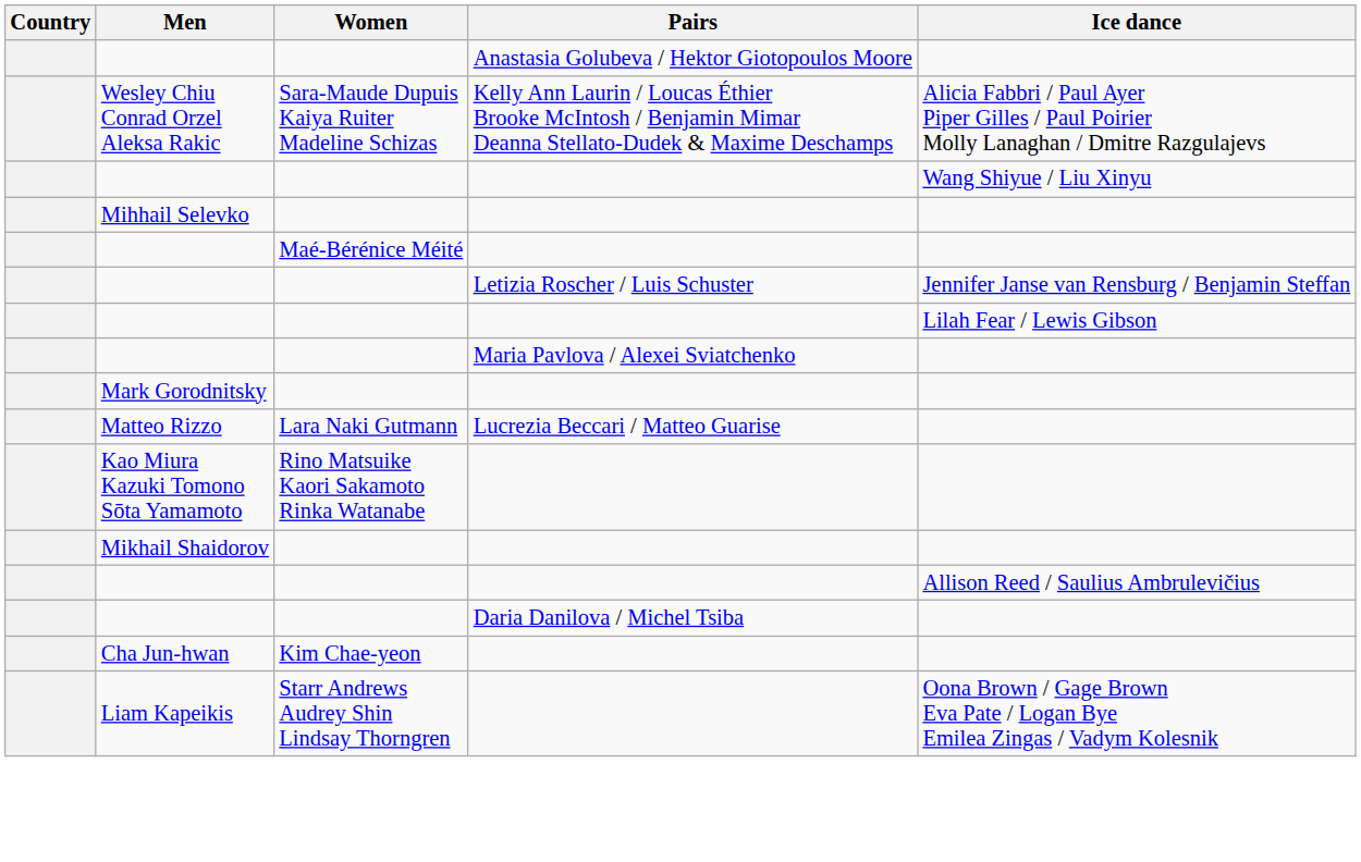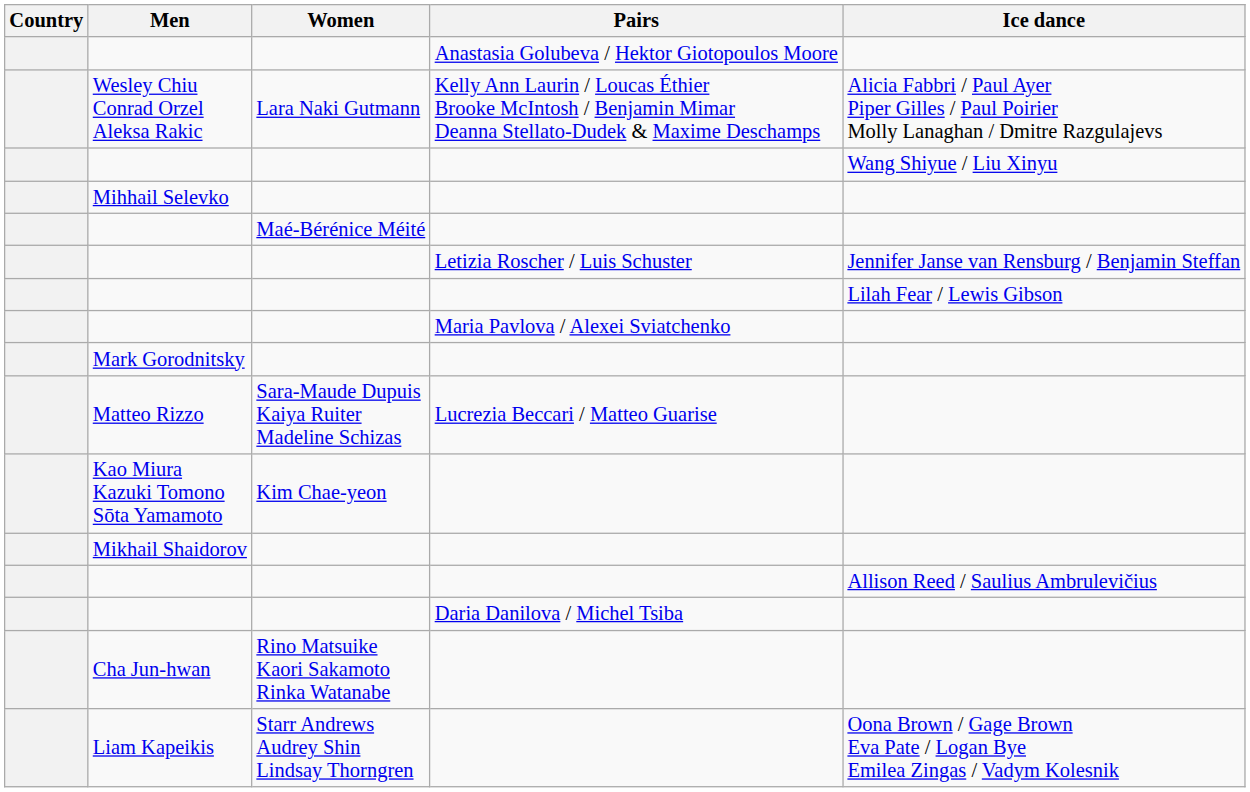 <table class="wikitable unsortable" style="text-align:left;">
 <tr>
 <th scope="col">Country</th>
 <th scope="col">Men</th>
 <th scope="col">Women</th>
 <th scope="col">Pairs</th>
 <th scope="col">Ice dance</th>
 </tr>
 <tr>
 <th scope="row" style="text-align:left"></th>
 <td></td>
 <td></td>
 <td><a href='#'>Anastasia Golubeva</a> / <a href='#'>Hektor Giotopoulos Moore</a></td>
 <td></td>
 </tr>
 <tr>
 <th scope="row" style="text-align:left"></th>
 <td><a href='#'>Wesley Chiu</a><br><a href='#'>Conrad Orzel</a><br><a href='#'>Aleksa Rakic</a></td>
-<td><a href='#'>Sara-Maude Dupuis</a><br><a href='#'>Kaiya Ruiter</a><br><a href='#'>Madeline Schizas</a></td>
+<td><a href='#'>Lara Naki Gutmann</a></td>
 <td><a href='#'>Kelly Ann Laurin</a> / <a href='#'>Loucas Éthier</a><br><a href='#'>Brooke McIntosh</a> / <a href='#'>Benjamin Mimar</a><br><a href='#'>Deanna Stellato-Dudek</a> & <a href='#'>Maxime Deschamps</a></td>
 <td><a href='#'>Alicia Fabbri</a> / <a href='#'>Paul Ayer</a><br><a href='#'>Piper Gilles</a> / <a href='#'>Paul Poirier</a><br>Molly Lanaghan / Dmitre Razgulajevs</td>
 </tr>
 <tr>
 <th scope="row" style="text-align:left"></th>
 <td></td>
 <td></td>
 <td></td>
 <td><a href='#'>Wang Shiyue</a> / <a href='#'>Liu Xinyu</a></td>
 </tr>
 <tr>
 <th scope="row" style="text-align:left"></th>
 <td><a href='#'>Mihhail Selevko</a></td>
 <td></td>
 <td></td>
 <td></td>
 </tr>
 <tr>
 <th scope="row" style="text-align:left"></th>
 <td></td>
 <td><a href='#'>Maé-Bérénice Méité</a></td>
 <td></td>
 <td></td>
 </tr>
 <tr>
 <th scope="row" style="text-align:left"></th>
 <td></td>
 <td></td>
 <td><a href='#'>Letizia Roscher</a> / <a href='#'>Luis Schuster</a></td>
 <td><a href='#'>Jennifer Janse van Rensburg</a> / <a href='#'>Benjamin Steffan</a></td>
 </tr>
 <tr>
 <th scope="row" style="text-align:left"></th>
 <td></td>
 <td></td>
 <td></td>
 <td><a href='#'>Lilah Fear</a> / <a href='#'>Lewis Gibson</a></td>
 </tr>
 <tr>
 <th scope="row" style="text-align:left"></th>
 <td></td>
 <td></td>
 <td><a href='#'>Maria Pavlova</a> / <a href='#'>Alexei Sviatchenko</a></td>
 <td></td>
 </tr>
 <tr>
 <th scope="row" style="text-align:left"></th>
 <td><a href='#'>Mark Gorodnitsky</a></td>
 <td></td>
 <td></td>
 <td></td>
 </tr>
 <tr>
 <th scope="row" style="text-align:left"></th>
 <td><a href='#'>Matteo Rizzo</a></td>
-<td><a href='#'>Lara Naki Gutmann</a></td>
+<td><a href='#'>Sara-Maude Dupuis</a><br><a href='#'>Kaiya Ruiter</a><br><a href='#'>Madeline Schizas</a></td>
 <td><a href='#'>Lucrezia Beccari</a> / <a href='#'>Matteo Guarise</a></td>
 <td></td>
 </tr>
 <tr>
 <th scope="row" style="text-align:left"></th>
 <td><a href='#'>Kao Miura</a><br><a href='#'>Kazuki Tomono</a><br><a href='#'>Sōta Yamamoto</a></td>
-<td><a href='#'>Rino Matsuike</a><br><a href='#'>Kaori Sakamoto</a><br><a href='#'>Rinka Watanabe</a></td>
+<td><a href='#'>Kim Chae-yeon</a></td>
 <td></td>
 <td></td>
 </tr>
 <tr>
 <th scope="row" style="text-align:left"></th>
 <td><a href='#'>Mikhail Shaidorov</a></td>
 <td></td>
 <td></td>
 <td></td>
 </tr>
 <tr>
 <th scope="row" style="text-align:left"></th>
 <td></td>
 <td></td>
 <td></td>
 <td><a href='#'>Allison Reed</a> / <a href='#'>Saulius Ambrulevičius</a></td>
 </tr>
 <tr>
 <th scope="row" style="text-align:left"></th>
 <td></td>
 <td></td>
 <td><a href='#'>Daria Danilova</a> / <a href='#'>Michel Tsiba</a></td>
 <td></td>
 </tr>
 <tr>
 <th scope="row" style="text-align:left"></th>
 <td><a href='#'>Cha Jun-hwan</a></td>
-<td><a href='#'>Kim Chae-yeon</a></td>
+<td><a href='#'>Rino Matsuike</a><br><a href='#'>Kaori Sakamoto</a><br><a href='#'>Rinka Watanabe</a></td>
 <td></td>
 <td></td>
 </tr>
 <tr>
 <th scope="row" style="text-align:left"></th>
 <td><a href='#'>Liam Kapeikis</a></td>
 <td><a href='#'>Starr Andrews</a><br><a href='#'>Audrey Shin</a><br><a href='#'>Lindsay Thorngren</a></td>
 <td></td>
 <td><a href='#'>Oona Brown</a> / <a href='#'>Gage Brown</a><br><a href='#'>Eva Pate</a> / <a href='#'>Logan Bye</a><br><a href='#'>Emilea Zingas</a> / <a href='#'>Vadym Kolesnik</a></td>
 </tr>
 </table>
